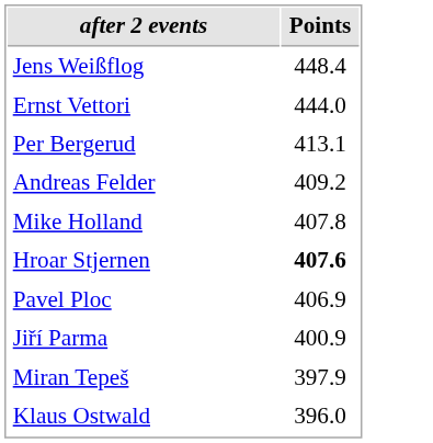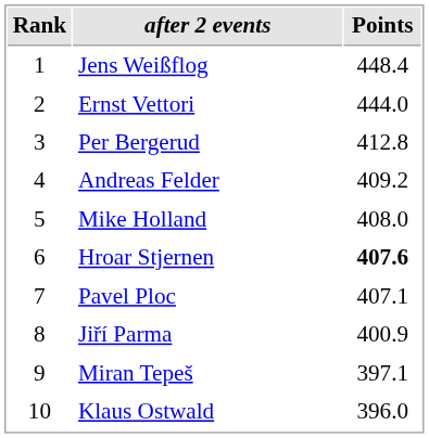 <table cellspacing="1" cellpadding="3" style="border:1px solid #AAAAAA;font-size:86%">
 <tr bgcolor="#E4E4E4">
+<th style="border-bottom:1px solid #AAAAAA" width=10>Rank</th>
 <th style="border-bottom:1px solid #AAAAAA" width=155><em>after 2 events</em></th>
 <th style="border-bottom:1px solid #AAAAAA" width=40>Points</th>
 </tr>
 <tr>
+<td align=center>1</td>
 <td> <a href='#'>Jens Weißflog</a></td>
 <td align=center>448.4</td>
 </tr>
 <tr>
+<td align=center>2</td>
 <td> <a href='#'>Ernst Vettori</a></td>
 <td align=center>444.0</td>
 </tr>
 <tr>
+<td align=center>3</td>
 <td> <a href='#'>Per Bergerud</a></td>
-<td align=center>413.1</td>
+<td align=center>412.8</td>
 </tr>
 <tr>
+<td align=center>4</td>
 <td> <a href='#'>Andreas Felder</a></td>
 <td align=center>409.2</td>
 </tr>
 <tr>
+<td align=center>5</td>
 <td> <a href='#'>Mike Holland</a></td>
-<td align=center>407.8</td>
+<td align=center>408.0</td>
 </tr>
 <tr>
+<td align=center>6</td>
 <td> <a href='#'>Hroar Stjernen</a></td>
 <td align=center><strong>407.6</strong></td>
 </tr>
 <tr>
+<td align=center>7</td>
 <td> <a href='#'>Pavel Ploc</a></td>
-<td align=center>406.9</td>
+<td align=center>407.1</td>
 </tr>
 <tr>
+<td align=center>8</td>
 <td> <a href='#'>Jiří Parma</a></td>
 <td align=center>400.9</td>
 </tr>
 <tr>
+<td align=center>9</td>
 <td> <a href='#'>Miran Tepeš</a></td>
-<td align=center>397.9</td>
+<td align=center>397.1</td>
 </tr>
 <tr>
+<td align=center>10</td>
 <td> <a href='#'>Klaus Ostwald</a></td>
 <td align=center>396.0</td>
 </tr>
 </table>
